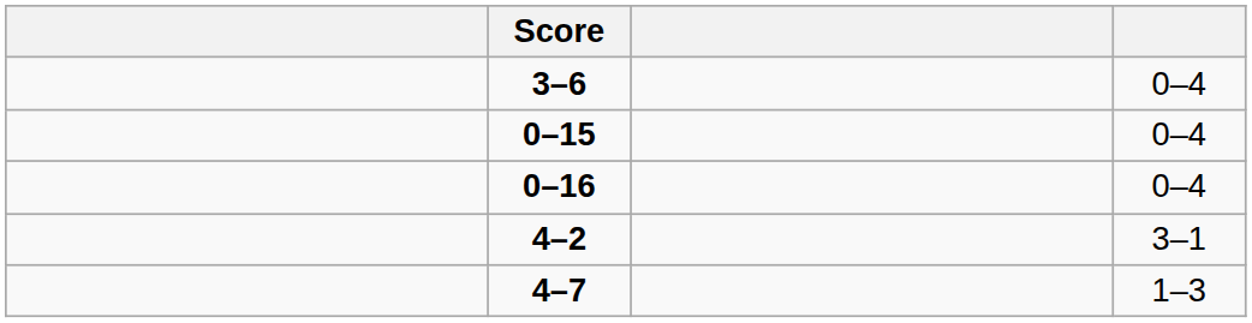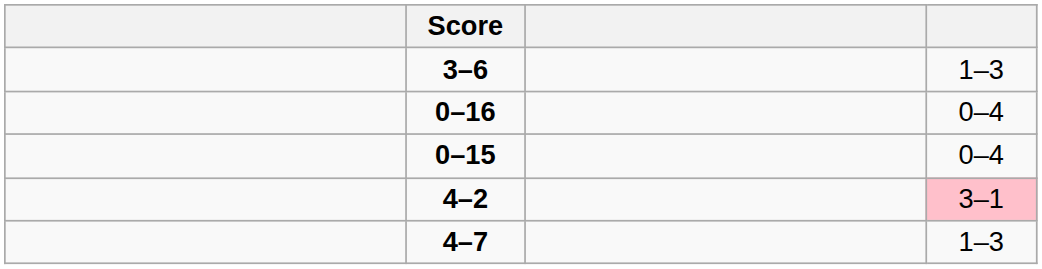 <table class="wikitable" style="text-align: center; ">
 <tr>
 <th align="right" width="270"></th>
 <th width="65">Score</th>
 <th align="left" width="270"></th>
 <th width="65"></th>
 </tr>
 <tr>
 <td align="left"></td>
 <td><strong>3–6</strong></td>
 <td align="left"><strong></strong></td>
+<td>1–3 <strong></strong></td>
+</tr>
+<tr>
+<td align="left"></td>
+<td><strong>0–16</strong></td>
+<td align="left"><strong></strong></td>
 <td>0–4 <strong></strong></td>
 </tr>
 <tr>
 <td align="left"></td>
 <td><strong>0–15</strong></td>
 <td align="left"><strong></strong></td>
 <td>0–4 <strong></strong></td>
 </tr>
 <tr>
-<td align="left"></td>
-<td><strong>0–16</strong></td>
-<td align="left"><strong></strong></td>
-<td>0–4 <strong></strong></td>
-</tr>
-<tr>
 <td align="left"><strong></strong></td>
 <td><strong>4–2</strong></td>
 <td align="left"></td>
-<td>3–1 <strong></strong></td>
+<td style="background: pink;">3–1 <strong></strong></td>
 </tr>
 <tr>
 <td align="left"></td>
 <td><strong>4–7</strong></td>
 <td align="left"><strong></strong></td>
 <td>1–3 <strong></strong></td>
 </tr>
 </table>
